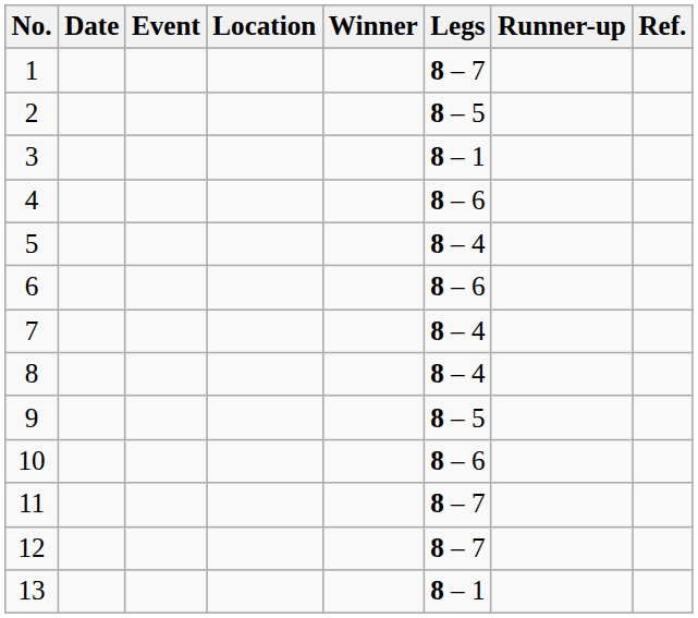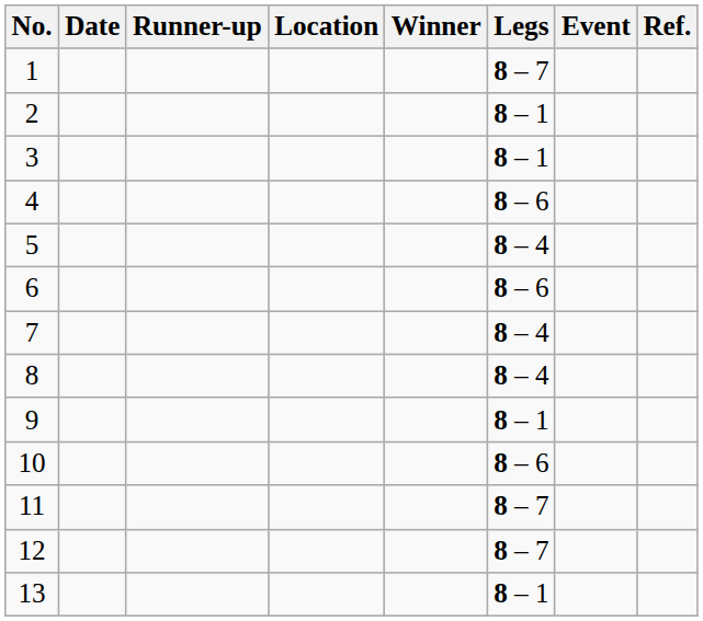 <table class="wikitable">
 <tr>
 <th>No.</th>
 <th>Date</th>
-<th>Event</th>
+<th>Runner-up</th>
 <th>Location</th>
 <th>Winner</th>
 <th>Legs</th>
-<th>Runner-up</th>
+<th>Event</th>
 <th>Ref.</th>
 </tr>
 <tr>
 <td align=center>1</td>
 <td align=left></td>
 <td></td>
 <td></td>
 <td align="right"></td>
 <td align="center"><strong>8</strong> – 7</td>
 <td></td>
 <td align="center"></td>
 </tr>
 <tr>
 <td align=center>2</td>
 <td align=left></td>
 <td></td>
 <td></td>
 <td align="right"></td>
-<td align="center"><strong>8</strong> – 5</td>
+<td align="center"><strong>8</strong> – 1</td>
 <td></td>
 <td align="center"></td>
 </tr>
 <tr>
 <td align=center>3</td>
 <td align=left></td>
 <td></td>
 <td></td>
 <td align="right"></td>
 <td align="center"><strong>8</strong> – 1</td>
 <td></td>
 <td align="center"></td>
 </tr>
 <tr>
 <td align=center>4</td>
 <td align=left></td>
 <td></td>
 <td></td>
 <td align="right"></td>
 <td align="center"><strong>8</strong> – 6</td>
 <td></td>
 <td align="center"></td>
 </tr>
 <tr>
 <td align=center>5</td>
 <td align=left></td>
 <td></td>
 <td></td>
 <td align="right"></td>
 <td align="center"><strong>8</strong> – 4</td>
 <td></td>
 <td align="center"></td>
 </tr>
 <tr>
 <td align=center>6</td>
 <td align=left></td>
 <td></td>
 <td></td>
 <td align="right"></td>
 <td align="center"><strong>8</strong> – 6</td>
 <td></td>
 <td align="center"></td>
 </tr>
 <tr>
 <td align=center>7</td>
 <td align=left></td>
 <td></td>
 <td></td>
 <td align="right"></td>
 <td align="center"><strong>8</strong> – 4</td>
 <td></td>
 <td align="center"></td>
 </tr>
 <tr>
 <td align=center>8</td>
 <td align=left></td>
 <td></td>
 <td></td>
 <td align="right"></td>
 <td align="center"><strong>8</strong> – 4</td>
 <td></td>
 <td align="center"></td>
 </tr>
 <tr>
 <td align=center>9</td>
 <td align=left></td>
 <td></td>
 <td></td>
 <td align="right"></td>
-<td align="center"><strong>8</strong> – 5</td>
+<td align="center"><strong>8</strong> – 1</td>
 <td></td>
 <td align="center"></td>
 </tr>
 <tr>
 <td align=center>10</td>
 <td align=left></td>
 <td></td>
 <td></td>
 <td align="right"></td>
 <td align="center"><strong>8</strong> – 6</td>
 <td></td>
 <td align="center"></td>
 </tr>
 <tr>
 <td align=center>11</td>
 <td align=left></td>
 <td></td>
 <td></td>
 <td align="right"></td>
 <td align="center"><strong>8</strong> – 7</td>
 <td></td>
 <td align="center"></td>
 </tr>
 <tr>
 <td align=center>12</td>
 <td align=left></td>
 <td></td>
 <td></td>
 <td align="right"></td>
 <td align="center"><strong>8</strong> – 7</td>
 <td></td>
 <td align="center"></td>
 </tr>
 <tr>
 <td align=center>13</td>
 <td align=left></td>
 <td></td>
 <td></td>
 <td align="right"></td>
 <td align="center"><strong>8</strong> – 1</td>
 <td></td>
 <td align="center"></td>
 </tr>
 </table>
